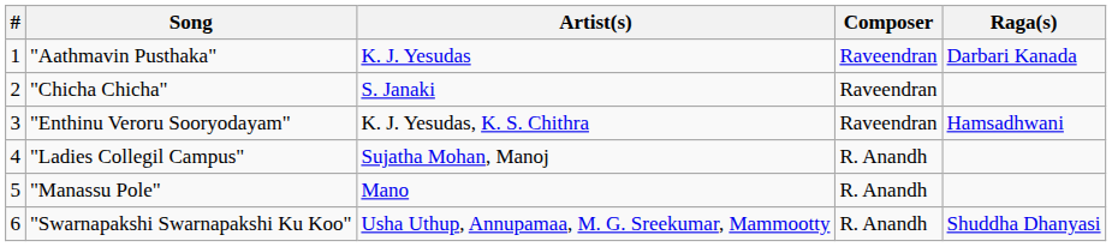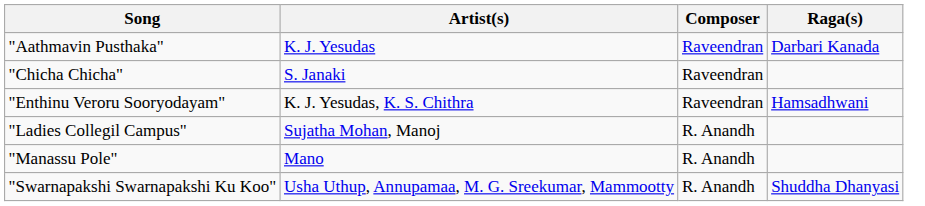 <table class="wikitable" style="font-size:95%;">
 <tr>
-<th>#</th>
 <th>Song</th>
 <th>Artist(s)</th>
 <th>Composer</th>
 <th>Raga(s)</th>
 </tr>
 <tr>
-<td>1</td>
 <td>"Aathmavin Pusthaka"</td>
 <td><a href='#'>K. J. Yesudas</a></td>
 <td><a href='#'>Raveendran</a></td>
 <td><a href='#'>Darbari Kanada</a></td>
 </tr>
 <tr>
-<td>2</td>
 <td>"Chicha Chicha"</td>
 <td><a href='#'>S. Janaki</a></td>
 <td>Raveendran</td>
 <td></td>
 </tr>
 <tr>
-<td>3</td>
 <td>"Enthinu Veroru Sooryodayam"</td>
 <td>K. J. Yesudas, <a href='#'>K. S. Chithra</a></td>
 <td>Raveendran</td>
 <td><a href='#'>Hamsadhwani</a></td>
 </tr>
 <tr>
-<td>4</td>
 <td>"Ladies Collegil Campus"</td>
 <td><a href='#'>Sujatha Mohan</a>, Manoj</td>
 <td>R. Anandh</td>
 <td></td>
 </tr>
 <tr>
-<td>5</td>
 <td>"Manassu Pole"</td>
 <td><a href='#'>Mano</a></td>
 <td>R. Anandh</td>
 <td></td>
 </tr>
 <tr>
-<td>6</td>
 <td>"Swarnapakshi Swarnapakshi Ku Koo"</td>
 <td><a href='#'>Usha Uthup</a>, <a href='#'>Annupamaa</a>, <a href='#'>M. G. Sreekumar</a>, <a href='#'>Mammootty</a></td>
 <td>R. Anandh</td>
 <td><a href='#'>Shuddha Dhanyasi</a></td>
 </tr>
 </table>
